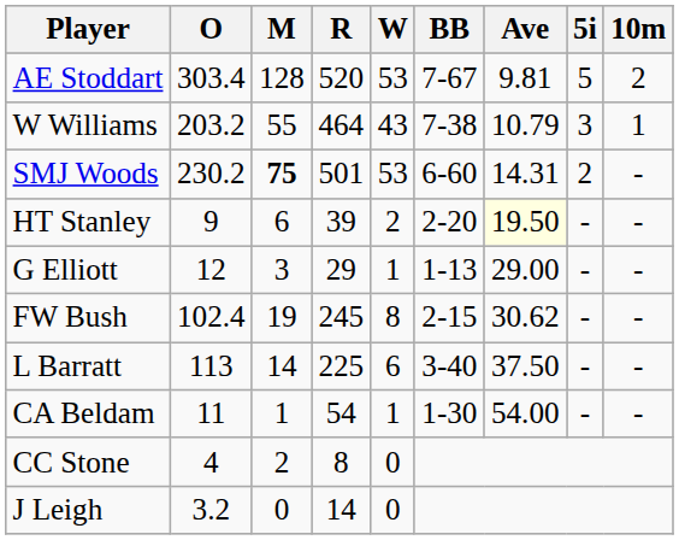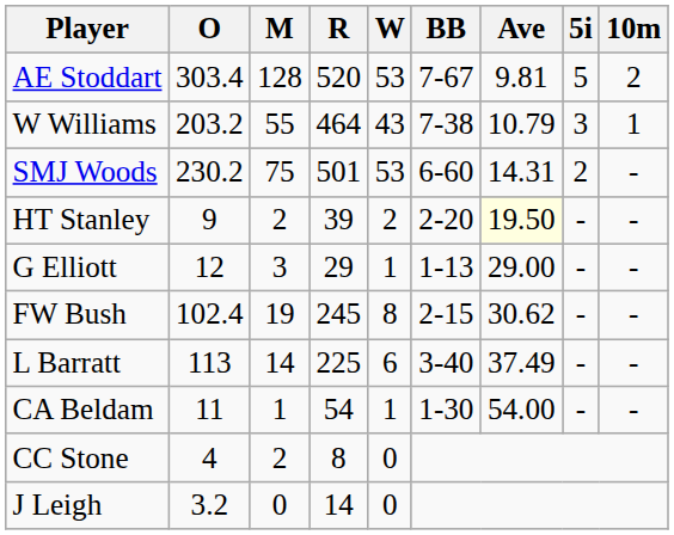 <table class="wikitable" style="text-align: center;">
 <tr>
 <th align=left>Player</th>
 <th>O</th>
 <th>M</th>
 <th>R</th>
 <th>W</th>
 <th>BB</th>
 <th>Ave</th>
 <th>5i</th>
 <th>10m</th>
 </tr>
 <tr>
 <td align=left><a href='#'>AE Stoddart</a></td>
 <td>303.4</td>
 <td>128</td>
 <td>520</td>
 <td>53</td>
 <td>7-67</td>
 <td>9.81</td>
 <td>5</td>
 <td>2</td>
 </tr>
 <tr>
 <td align=left>W Williams</td>
 <td>203.2</td>
 <td>55</td>
 <td>464</td>
 <td>43</td>
 <td>7-38</td>
 <td>10.79</td>
 <td>3</td>
 <td>1</td>
 </tr>
 <tr>
 <td align=left><a href='#'>SMJ Woods</a></td>
 <td>230.2</td>
-<td><strong>75</strong></td>
+<td>75</td>
 <td>501</td>
 <td>53</td>
 <td>6-60</td>
 <td>14.31</td>
 <td>2</td>
 <td>-</td>
 </tr>
 <tr>
 <td align=left>HT Stanley</td>
 <td>9</td>
-<td>6</td>
+<td>2</td>
 <td>39</td>
 <td>2</td>
 <td>2-20</td>
 <td style="background: lightyellow;">19.50</td>
 <td>-</td>
 <td>-</td>
 </tr>
 <tr>
 <td align=left>G Elliott</td>
 <td>12</td>
 <td>3</td>
 <td>29</td>
 <td>1</td>
 <td>1-13</td>
 <td>29.00</td>
 <td>-</td>
 <td>-</td>
 </tr>
 <tr>
 <td align=left>FW Bush</td>
 <td>102.4</td>
 <td>19</td>
 <td>245</td>
 <td>8</td>
 <td>2-15</td>
 <td>30.62</td>
 <td>-</td>
 <td>-</td>
 </tr>
 <tr>
 <td align=left>L Barratt</td>
 <td>113</td>
 <td>14</td>
 <td>225</td>
 <td>6</td>
 <td>3-40</td>
-<td>37.50</td>
+<td>37.49</td>
 <td>-</td>
 <td>-</td>
 </tr>
 <tr>
 <td align=left>CA Beldam</td>
 <td>11</td>
 <td>1</td>
 <td>54</td>
 <td>1</td>
 <td>1-30</td>
 <td>54.00</td>
 <td>-</td>
 <td>-</td>
 </tr>
 <tr>
 <td align=left>CC Stone</td>
 <td>4</td>
 <td>2</td>
 <td>8</td>
 <td>0</td>
 <td colspan=4></td>
 </tr>
 <tr>
 <td align=left>J Leigh</td>
 <td>3.2</td>
 <td>0</td>
 <td>14</td>
 <td>0</td>
 <td colspan=4></td>
 </tr>
 </table>
